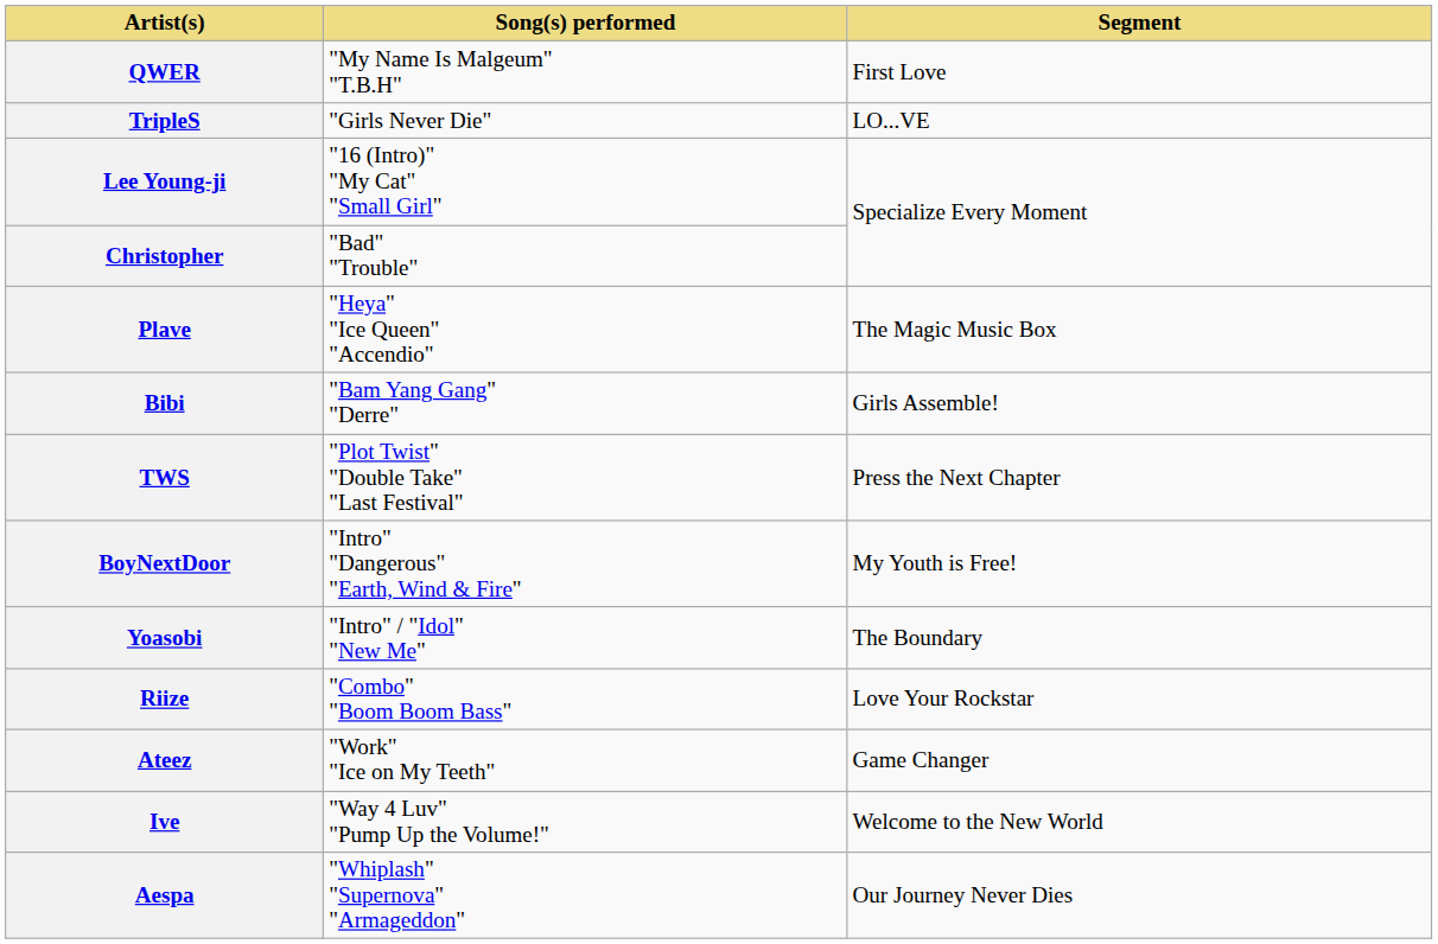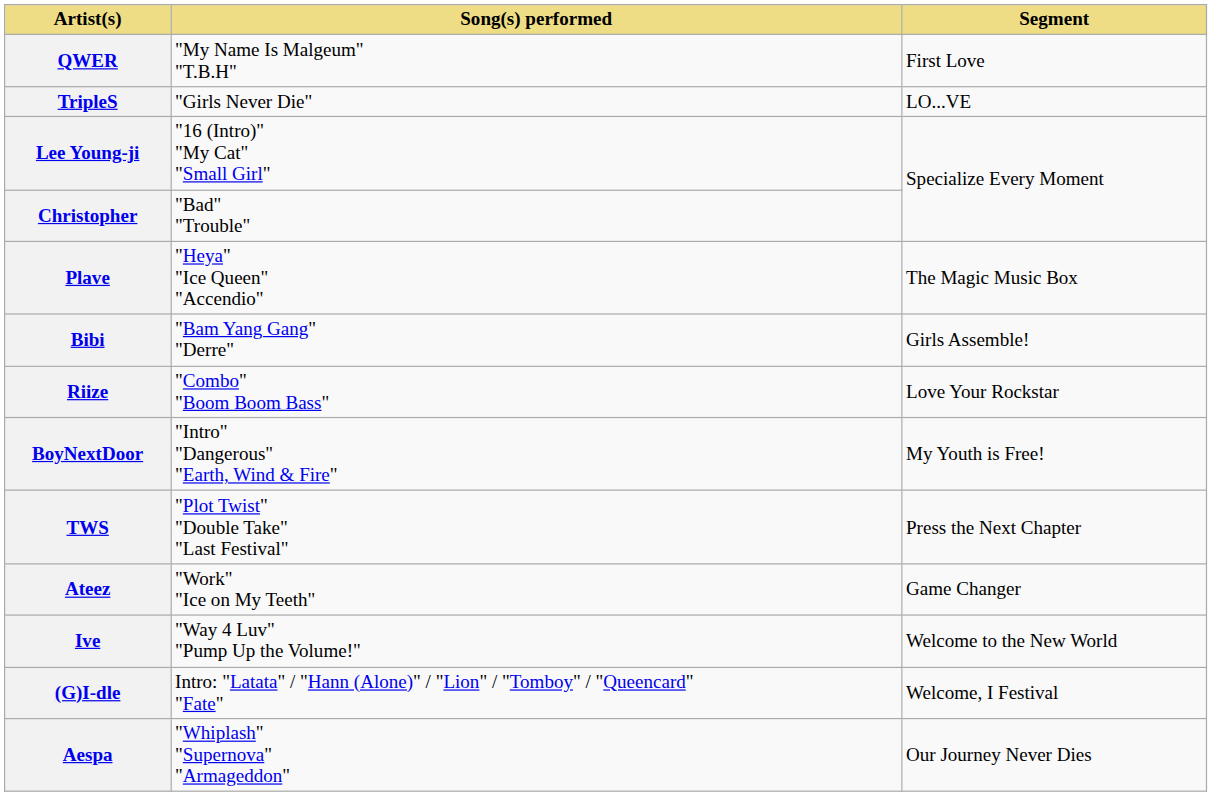 <table class="wikitable plainrowheaders" style="width:80%">
 <tr>
 <th scope="col" style="background-color:#EEDD85">Artist(s)</th>
 <th scope="col" style="background-color:#EEDD85">Song(s) performed</th>
 <th scope="col" style="background-color:#EEDD85">Segment</th>
 </tr>
 <tr>
 <th scope="row"><a href='#'>QWER</a></th>
 <td>"My Name Is Malgeum" <br> "T.B.H"</td>
 <td>First Love</td>
 </tr>
 <tr>
 <th scope="row"><a href='#'>TripleS</a></th>
 <td>"Girls Never Die"</td>
 <td>LO...VE</td>
 </tr>
 <tr>
 <th scope="row"><a href='#'>Lee Young-ji</a></th>
 <td>"16 (Intro)" <br> "My Cat" <br> "<a href='#'>Small Girl</a>" </td>
 <td rowspan="2">Specialize Every Moment</td>
 </tr>
 <tr>
 <th scope="row"><a href='#'>Christopher</a></th>
 <td>"Bad" <br> "Trouble" </td>
 </tr>
 <tr>
 <th scope="row"><a href='#'>Plave</a></th>
 <td>"<a href='#'>Heya</a>" <br> "Ice Queen" <br> "Accendio"</td>
 <td>The Magic Music Box</td>
 </tr>
 <tr>
 <th scope="row"><a href='#'>Bibi</a></th>
 <td>"<a href='#'>Bam Yang Gang</a>" <br> "Derre"</td>
 <td>Girls Assemble!</td>
 </tr>
 <tr>
-<th scope="row"><a href='#'>TWS</a></th>
-<td>"<a href='#'>Plot Twist</a>" <br> "Double Take" <br> "Last Festival"</td>
-<td>Press the Next Chapter</td>
+<th scope="row"><a href='#'>Riize</a></th>
+<td>"<a href='#'>Combo</a>" <br> "<a href='#'>Boom Boom Bass</a>"</td>
+<td>Love Your Rockstar</td>
 </tr>
 <tr>
 <th scope="row"><a href='#'>BoyNextDoor</a></th>
 <td>"Intro" <br> "Dangerous" <br> "<a href='#'>Earth, Wind & Fire</a>"</td>
 <td>My Youth is Free!</td>
 </tr>
 <tr>
-<th scope="row"><a href='#'>Yoasobi</a></th>
-<td>"Intro" / "<a href='#'>Idol</a>" <br> "<a href='#'>New Me</a>"</td>
-<td>The Boundary</td>
-</tr>
-<tr>
-<th scope="row"><a href='#'>Riize</a></th>
-<td>"<a href='#'>Combo</a>" <br> "<a href='#'>Boom Boom Bass</a>"</td>
-<td>Love Your Rockstar</td>
+<th scope="row"><a href='#'>TWS</a></th>
+<td>"<a href='#'>Plot Twist</a>" <br> "Double Take" <br> "Last Festival"</td>
+<td>Press the Next Chapter</td>
 </tr>
 <tr>
 <th scope="row"><a href='#'>Ateez</a></th>
 <td>"Work" <br> "Ice on My Teeth"</td>
 <td>Game Changer</td>
 </tr>
 <tr>
 <th scope="row"><a href='#'>Ive</a></th>
 <td>"Way 4 Luv" <br> "Pump Up the Volume!"</td>
 <td>Welcome to the New World</td>
 </tr>
 <tr>
+<th scope="row"><a href='#'>(G)I-dle</a></th>
+<td>Intro: "<a href='#'>Latata</a>"  / "<a href='#'>Hann (Alone)</a>"  / "<a href='#'>Lion</a>"  / "<a href='#'>Tomboy</a>"  / "<a href='#'>Queencard</a>"  <br> "<a href='#'>Fate</a>"</td>
+<td>Welcome, I Festival</td>
+</tr>
+<tr>
 <th scope="row"><a href='#'>Aespa</a></th>
 <td>"<a href='#'>Whiplash</a>" <br> "<a href='#'>Supernova</a>" <br> "<a href='#'>Armageddon</a>"</td>
 <td>Our Journey Never Dies</td>
 </tr>
 </table>
